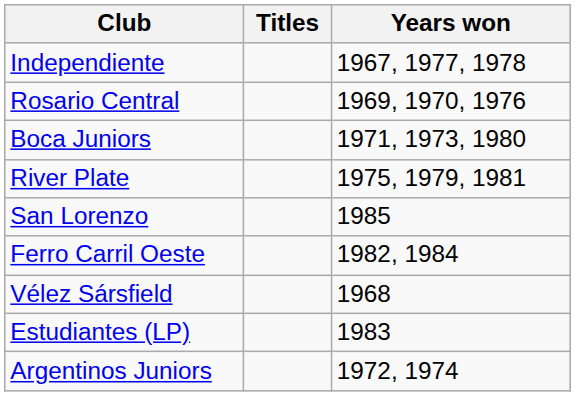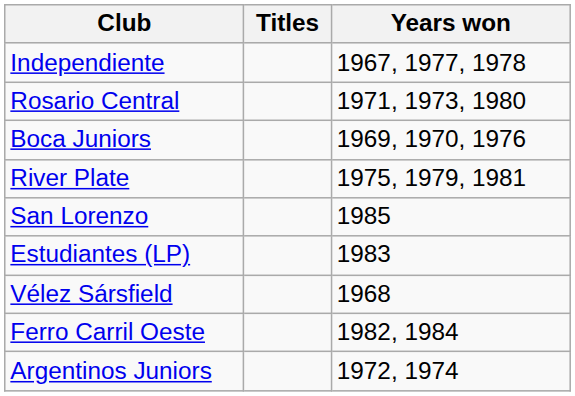 <table class="wikitable sortable">
 <tr>
 <th width=150px>Club</th>
 <th width=50px>Titles</th>
 <th width=150px>Years won</th>
 </tr>
 <tr>
 <td><a href='#'>Independiente</a></td>
 <td></td>
 <td>1967, 1977, 1978</td>
 </tr>
 <tr>
 <td><a href='#'>Rosario Central</a></td>
 <td></td>
-<td>1969, 1970, 1976</td>
+<td>1971, 1973, 1980</td>
 </tr>
 <tr>
 <td><a href='#'>Boca Juniors</a></td>
 <td></td>
-<td>1971, 1973, 1980</td>
+<td>1969, 1970, 1976</td>
 </tr>
 <tr>
 <td><a href='#'>River Plate</a></td>
 <td></td>
 <td>1975, 1979, 1981</td>
 </tr>
 <tr>
 <td><a href='#'>San Lorenzo</a></td>
 <td></td>
 <td>1985</td>
 </tr>
 <tr>
-<td><a href='#'>Ferro Carril Oeste</a></td>
+<td><a href='#'>Estudiantes (LP)</a></td>
 <td></td>
-<td>1982, 1984</td>
+<td>1983</td>
 </tr>
 <tr>
 <td><a href='#'>Vélez Sársfield</a></td>
 <td></td>
 <td>1968</td>
 </tr>
 <tr>
-<td><a href='#'>Estudiantes (LP)</a></td>
+<td><a href='#'>Ferro Carril Oeste</a></td>
 <td></td>
-<td>1983</td>
+<td>1982, 1984</td>
 </tr>
 <tr>
 <td><a href='#'>Argentinos Juniors</a></td>
 <td></td>
 <td>1972, 1974</td>
 </tr>
 </table>
